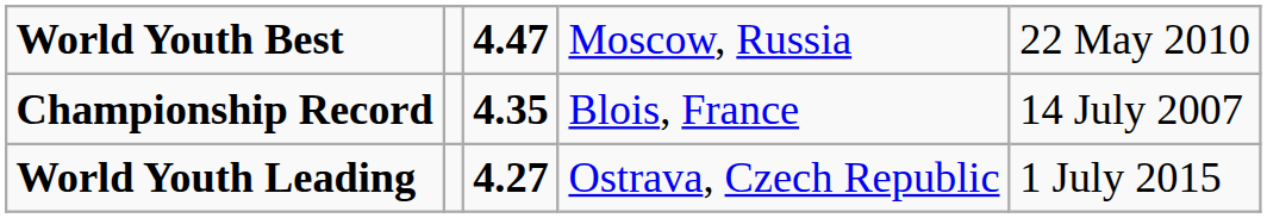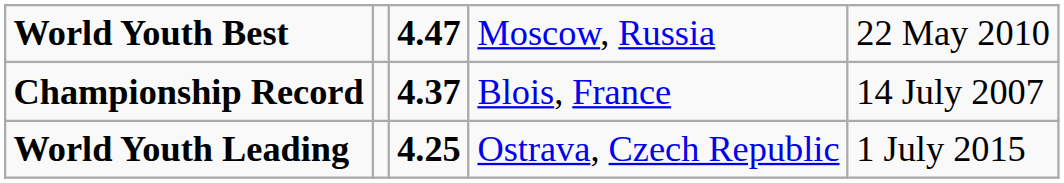 <table class="wikitable">
 <tr>
 <td><strong>World Youth Best</strong></td>
 <td></td>
 <td><strong>4.47</strong></td>
 <td><a href='#'>Moscow</a>, <a href='#'>Russia</a></td>
 <td>22 May 2010</td>
 </tr>
 <tr>
 <td><strong>Championship Record</strong></td>
 <td></td>
-<td><strong>4.35</strong></td>
+<td><strong>4.37</strong></td>
 <td><a href='#'>Blois</a>, <a href='#'>France</a></td>
 <td>14 July 2007</td>
 </tr>
 <tr>
 <td><strong>World Youth Leading</strong></td>
 <td></td>
-<td><strong>4.27</strong></td>
+<td><strong>4.25</strong></td>
 <td><a href='#'>Ostrava</a>, <a href='#'>Czech Republic</a></td>
 <td>1 July 2015</td>
 </tr>
 </table>
